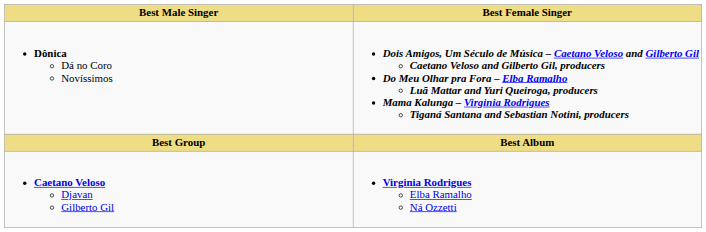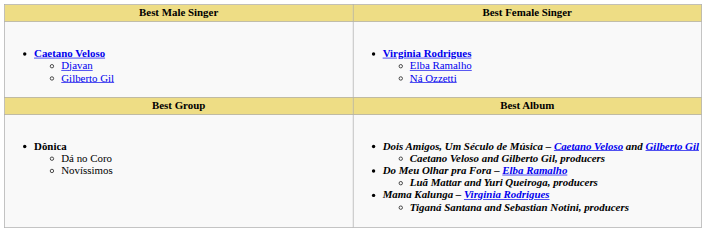 <table class="wikitable" style="width=">
 <tr>
 <th style="background:#EEDD85; width:50%">Best Male Singer</th>
 <th style="background:#EEDD85; width:50%">Best Female Singer</th>
 </tr>
 <tr>
-<td style="vertical-align:top"><br><ul><li><strong>Dônica</strong><ul><li>Dá no Coro</li><li>Novíssimos</li></ul></li></ul></td>
-<td style="vertical-align:top"><br><ul><li><strong><em>Dois Amigos, Um Século de Música<em> – <a href='#'>Caetano Veloso</a> and <a href='#'>Gilberto Gil</a><strong><ul><li></strong>Caetano Veloso and Gilberto Gil, producers<strong></li></ul></li><li></em>Do Meu Olhar pra Fora<em> – <a href='#'>Elba Ramalho</a><ul><li>Luã Mattar and Yuri Queiroga, producers</li></ul></li><li></em>Mama Kalunga<em> – <a href='#'>Virginia Rodrigues</a><ul><li>Tiganá Santana and Sebastian Notini, producers</li></ul></li></ul></td>
+<td style="vertical-align:top"><br><ul><li><strong><a href='#'>Caetano Veloso</a></strong><ul><li><a href='#'>Djavan</a></li><li><a href='#'>Gilberto Gil</a></li></ul></li></ul></td>
+<td style="vertical-align:top"><br><ul><li><strong><a href='#'>Virginia Rodrigues</a></strong><ul><li><a href='#'>Elba Ramalho</a></li><li><a href='#'>Ná Ozzetti</a></li></ul></li></ul></td>
 </tr>
 <tr>
 <th style="background:#EEDD85; width:50%">Best Group</th>
 <th style="background:#EEDD85; width:50%">Best Album</th>
 </tr>
 <tr>
-<td style="vertical-align:top"><br><ul><li><strong><a href='#'>Caetano Veloso</a></strong><ul><li><a href='#'>Djavan</a></li><li><a href='#'>Gilberto Gil</a></li></ul></li></ul></td>
-<td style="vertical-align:top"><br><ul><li><strong><a href='#'>Virginia Rodrigues</a></strong><ul><li><a href='#'>Elba Ramalho</a></li><li><a href='#'>Ná Ozzetti</a></li></ul></li></ul></td>
+<td style="vertical-align:top"><br><ul><li><strong>Dônica</strong><ul><li>Dá no Coro</li><li>Novíssimos</li></ul></li></ul></td>
+<td style="vertical-align:top"><br><ul><li><strong><em>Dois Amigos, Um Século de Música<em> – <a href='#'>Caetano Veloso</a> and <a href='#'>Gilberto Gil</a><strong><ul><li></strong>Caetano Veloso and Gilberto Gil, producers<strong></li></ul></li><li></em>Do Meu Olhar pra Fora<em> – <a href='#'>Elba Ramalho</a><ul><li>Luã Mattar and Yuri Queiroga, producers</li></ul></li><li></em>Mama Kalunga<em> – <a href='#'>Virginia Rodrigues</a><ul><li>Tiganá Santana and Sebastian Notini, producers</li></ul></li></ul></td>
 </tr>
 </table>
